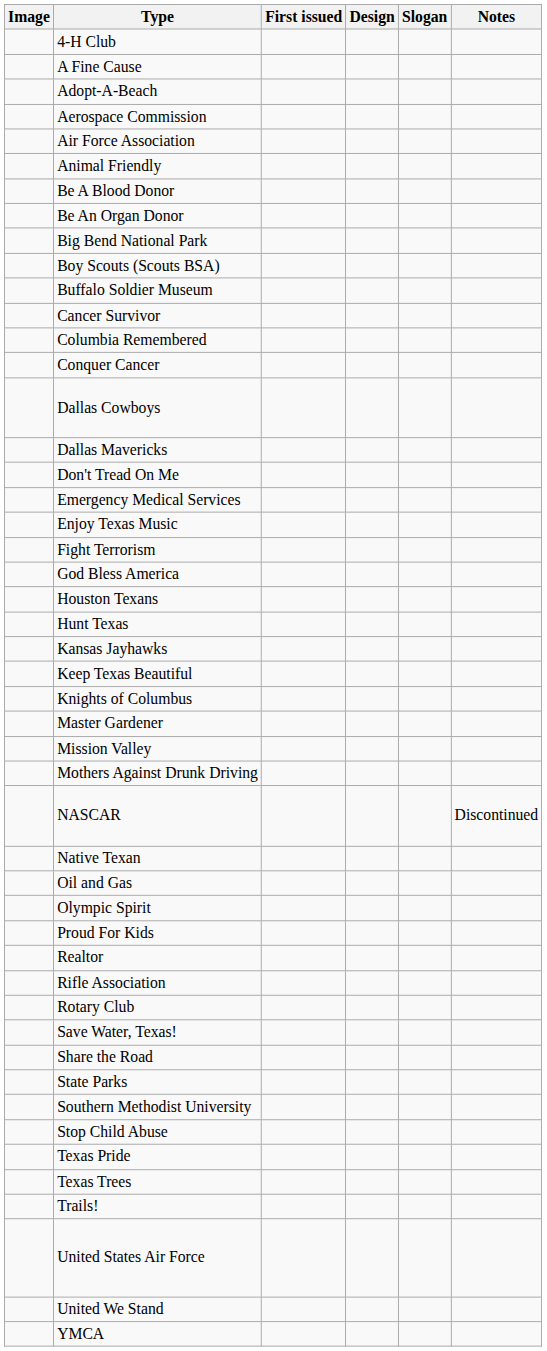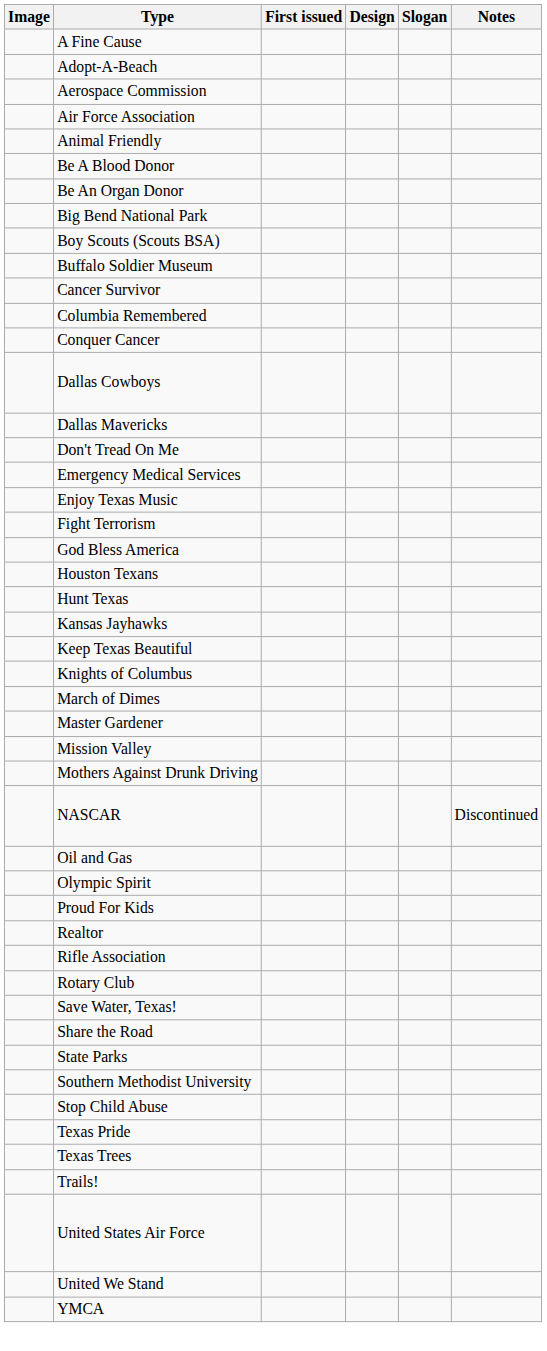 <table class="wikitable">
 <tr>
 <th>Image</th>
 <th>Type</th>
 <th>First issued</th>
 <th>Design</th>
 <th>Slogan</th>
 <th>Notes</th>
-</tr>
-<tr>
-<td></td>
-<td>4-H Club</td>
-<td></td>
-<td></td>
-<td></td>
-<td></td>
 </tr>
 <tr>
 <td></td>
 <td>A Fine Cause</td>
 <td></td>
 <td></td>
 <td></td>
 <td></td>
 </tr>
 <tr>
 <td></td>
 <td>Adopt-A-Beach</td>
 <td></td>
 <td></td>
 <td></td>
 <td></td>
 </tr>
 <tr>
 <td></td>
 <td>Aerospace Commission</td>
 <td></td>
 <td></td>
 <td></td>
 <td></td>
 </tr>
 <tr>
 <td></td>
 <td>Air Force Association</td>
 <td></td>
 <td></td>
 <td></td>
 <td></td>
 </tr>
 <tr>
 <td></td>
 <td>Animal Friendly</td>
 <td></td>
 <td></td>
 <td></td>
 <td></td>
 </tr>
 <tr>
 <td></td>
 <td>Be A Blood Donor</td>
 <td></td>
 <td></td>
 <td></td>
 <td></td>
 </tr>
 <tr>
 <td></td>
 <td>Be An Organ Donor</td>
 <td></td>
 <td></td>
 <td></td>
 <td></td>
 </tr>
 <tr>
 <td></td>
 <td>Big Bend National Park</td>
 <td></td>
 <td></td>
 <td></td>
 <td></td>
 </tr>
 <tr>
 <td></td>
 <td>Boy Scouts (Scouts BSA)</td>
 <td></td>
 <td></td>
 <td></td>
 <td></td>
 </tr>
 <tr>
 <td></td>
 <td>Buffalo Soldier Museum</td>
 <td></td>
 <td></td>
 <td></td>
 <td></td>
 </tr>
 <tr>
 <td><br></td>
 <td>Cancer Survivor</td>
 <td></td>
 <td></td>
 <td></td>
 <td></td>
 </tr>
 <tr>
 <td></td>
 <td>Columbia Remembered</td>
 <td></td>
 <td></td>
 <td></td>
 <td></td>
 </tr>
 <tr>
 <td></td>
 <td>Conquer Cancer</td>
 <td></td>
 <td></td>
 <td></td>
 <td></td>
 </tr>
 <tr>
 <td><br><br><br></td>
 <td>Dallas Cowboys</td>
 <td></td>
 <td></td>
 <td></td>
 <td></td>
 </tr>
 <tr>
 <td><br></td>
 <td>Dallas Mavericks</td>
 <td></td>
 <td></td>
 <td></td>
 <td></td>
 </tr>
 <tr>
 <td></td>
 <td>Don't Tread On Me</td>
 <td></td>
 <td></td>
 <td></td>
 <td></td>
 </tr>
 <tr>
 <td></td>
 <td>Emergency Medical Services</td>
 <td></td>
 <td></td>
 <td></td>
 <td></td>
 </tr>
 <tr>
 <td></td>
 <td>Enjoy Texas Music</td>
 <td></td>
 <td></td>
 <td></td>
 <td></td>
 </tr>
 <tr>
 <td></td>
 <td>Fight Terrorism</td>
 <td></td>
 <td></td>
 <td></td>
 <td></td>
 </tr>
 <tr>
 <td></td>
 <td>God Bless America</td>
 <td></td>
 <td></td>
 <td></td>
 <td></td>
 </tr>
 <tr>
 <td><br></td>
 <td>Houston Texans</td>
 <td></td>
 <td></td>
 <td></td>
 <td></td>
 </tr>
 <tr>
 <td></td>
 <td>Hunt Texas</td>
 <td></td>
 <td></td>
 <td></td>
 <td></td>
 </tr>
 <tr>
 <td></td>
 <td>Kansas Jayhawks</td>
 <td></td>
 <td></td>
 <td></td>
 <td></td>
 </tr>
 <tr>
 <td></td>
 <td>Keep Texas Beautiful</td>
 <td></td>
 <td></td>
 <td></td>
 <td></td>
 </tr>
 <tr>
 <td></td>
 <td>Knights of Columbus</td>
 <td></td>
 <td></td>
 <td></td>
 <td></td>
 </tr>
 <tr>
 <td></td>
+<td>March of Dimes</td>
+<td></td>
+<td></td>
+<td></td>
+<td></td>
+</tr>
+<tr>
+<td></td>
 <td>Master Gardener</td>
 <td></td>
 <td></td>
 <td></td>
 <td></td>
 </tr>
 <tr>
 <td></td>
 <td>Mission Valley</td>
 <td></td>
 <td></td>
 <td></td>
 <td></td>
 </tr>
 <tr>
 <td></td>
 <td>Mothers Against Drunk Driving</td>
 <td></td>
 <td></td>
 <td></td>
 <td></td>
 </tr>
 <tr>
 <td><br><br><br></td>
 <td>NASCAR</td>
 <td></td>
 <td></td>
 <td></td>
 <td>Discontinued</td>
-</tr>
-<tr>
-<td></td>
-<td>Native Texan</td>
-<td></td>
-<td></td>
-<td></td>
-<td></td>
 </tr>
 <tr>
 <td></td>
 <td>Oil and Gas</td>
 <td></td>
 <td></td>
 <td></td>
 <td></td>
 </tr>
 <tr>
 <td><br></td>
 <td>Olympic Spirit</td>
 <td></td>
 <td></td>
 <td></td>
 <td></td>
 </tr>
 <tr>
 <td></td>
 <td>Proud For Kids</td>
 <td></td>
 <td></td>
 <td></td>
 <td></td>
 </tr>
 <tr>
 <td></td>
 <td>Realtor</td>
 <td></td>
 <td></td>
 <td></td>
 <td></td>
 </tr>
 <tr>
 <td></td>
 <td>Rifle Association</td>
 <td></td>
 <td></td>
 <td></td>
 <td></td>
 </tr>
 <tr>
 <td></td>
 <td>Rotary Club</td>
 <td></td>
 <td></td>
 <td></td>
 <td></td>
 </tr>
 <tr>
 <td></td>
 <td>Save Water, Texas!</td>
 <td></td>
 <td></td>
 <td></td>
 <td></td>
 </tr>
 <tr>
 <td></td>
 <td>Share the Road</td>
 <td></td>
 <td></td>
 <td></td>
 <td></td>
 </tr>
 <tr>
 <td><br></td>
 <td>State Parks</td>
 <td></td>
 <td></td>
 <td></td>
 <td></td>
 </tr>
 <tr>
 <td></td>
 <td>Southern Methodist University</td>
 <td></td>
 <td></td>
 <td></td>
 <td></td>
 </tr>
 <tr>
 <td></td>
 <td>Stop Child Abuse</td>
 <td></td>
 <td></td>
 <td></td>
 <td></td>
 </tr>
 <tr>
 <td></td>
 <td>Texas Pride</td>
 <td></td>
 <td></td>
 <td></td>
 <td></td>
 </tr>
 <tr>
 <td></td>
 <td>Texas Trees</td>
 <td></td>
 <td></td>
 <td></td>
 <td></td>
 </tr>
 <tr>
 <td></td>
 <td>Trails!</td>
 <td></td>
 <td></td>
 <td></td>
 <td></td>
 </tr>
 <tr>
 <td><br><br><br><br></td>
 <td>United States Air Force</td>
 <td></td>
 <td></td>
 <td></td>
 <td></td>
 </tr>
 <tr>
 <td></td>
 <td>United We Stand</td>
 <td></td>
 <td></td>
 <td></td>
 <td></td>
 </tr>
 <tr>
 <td></td>
 <td>YMCA</td>
 <td></td>
 <td></td>
 <td></td>
 <td></td>
 </tr>
 </table>
